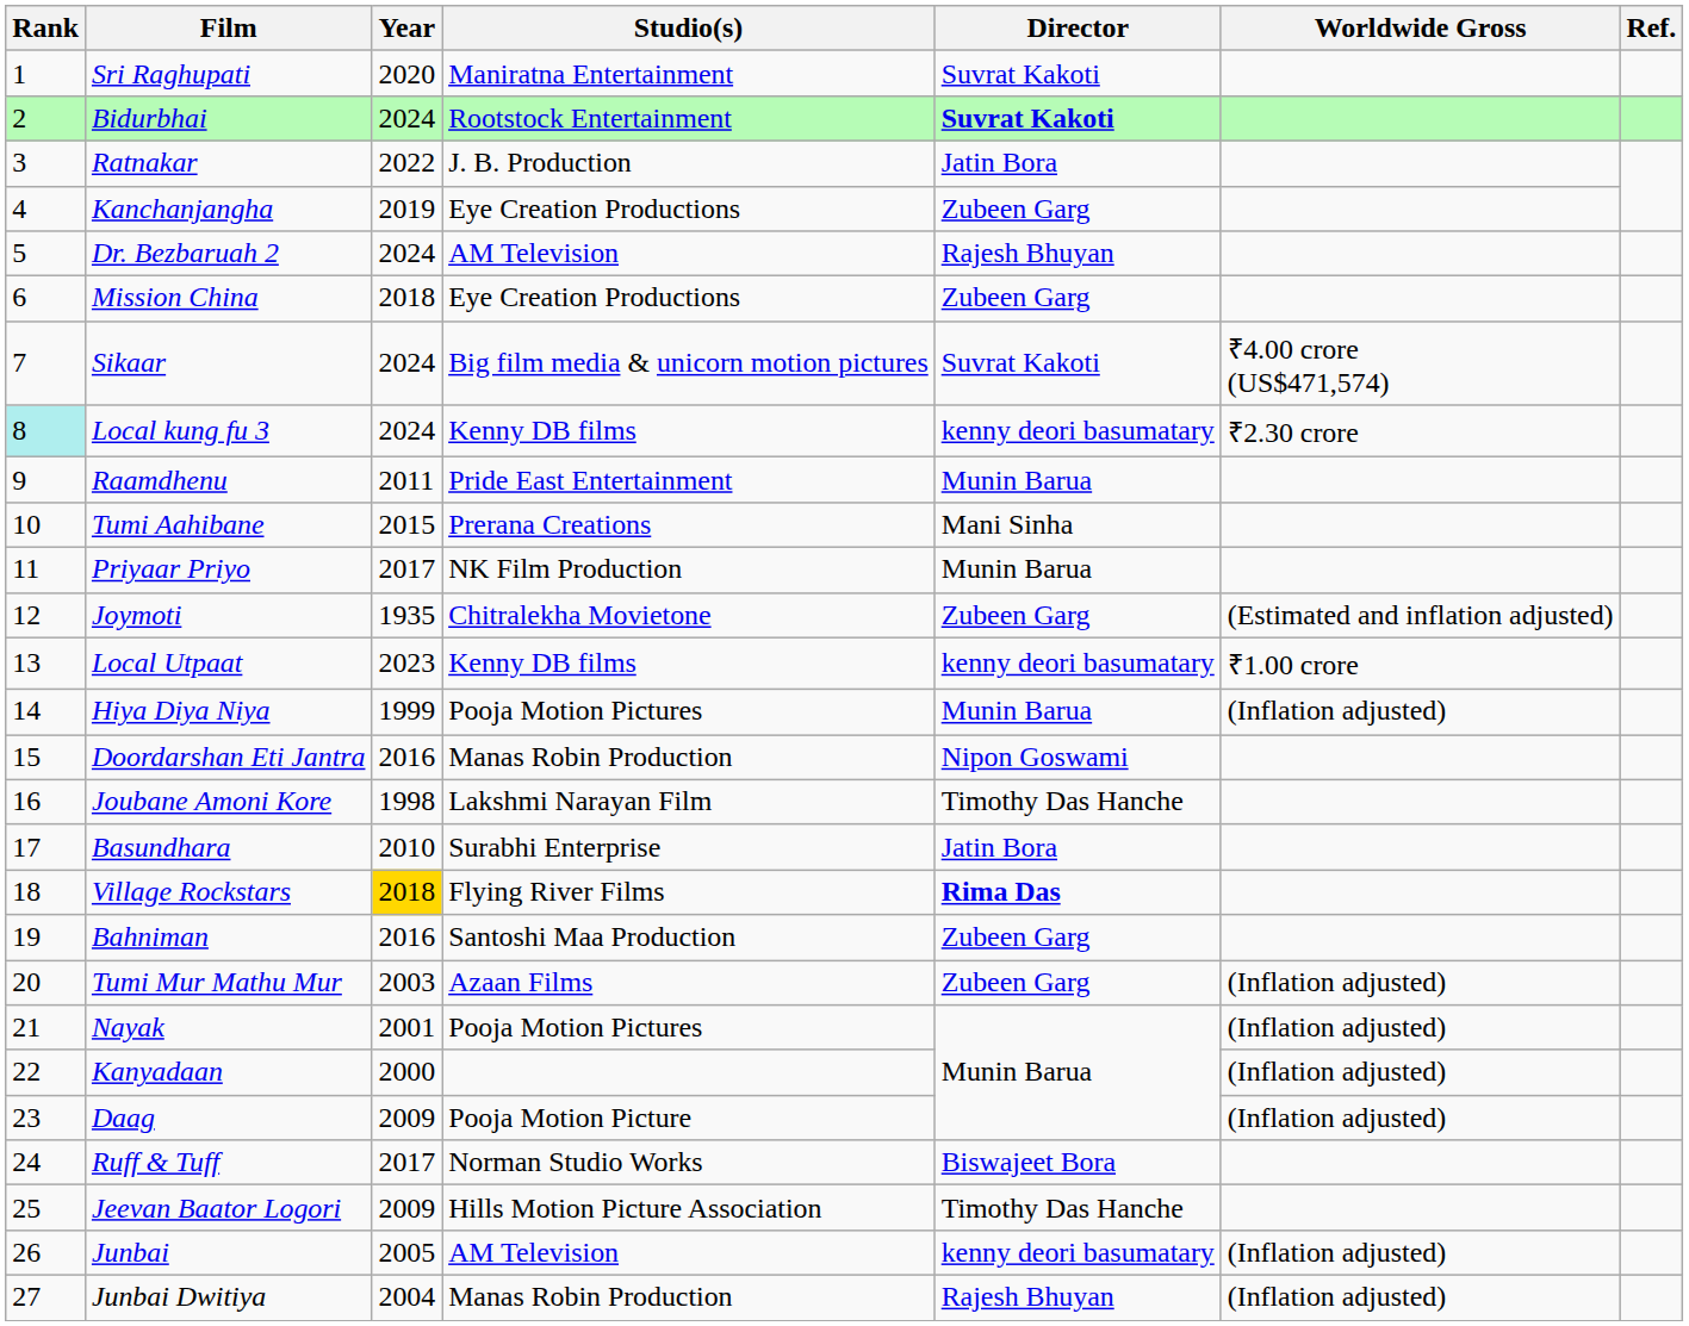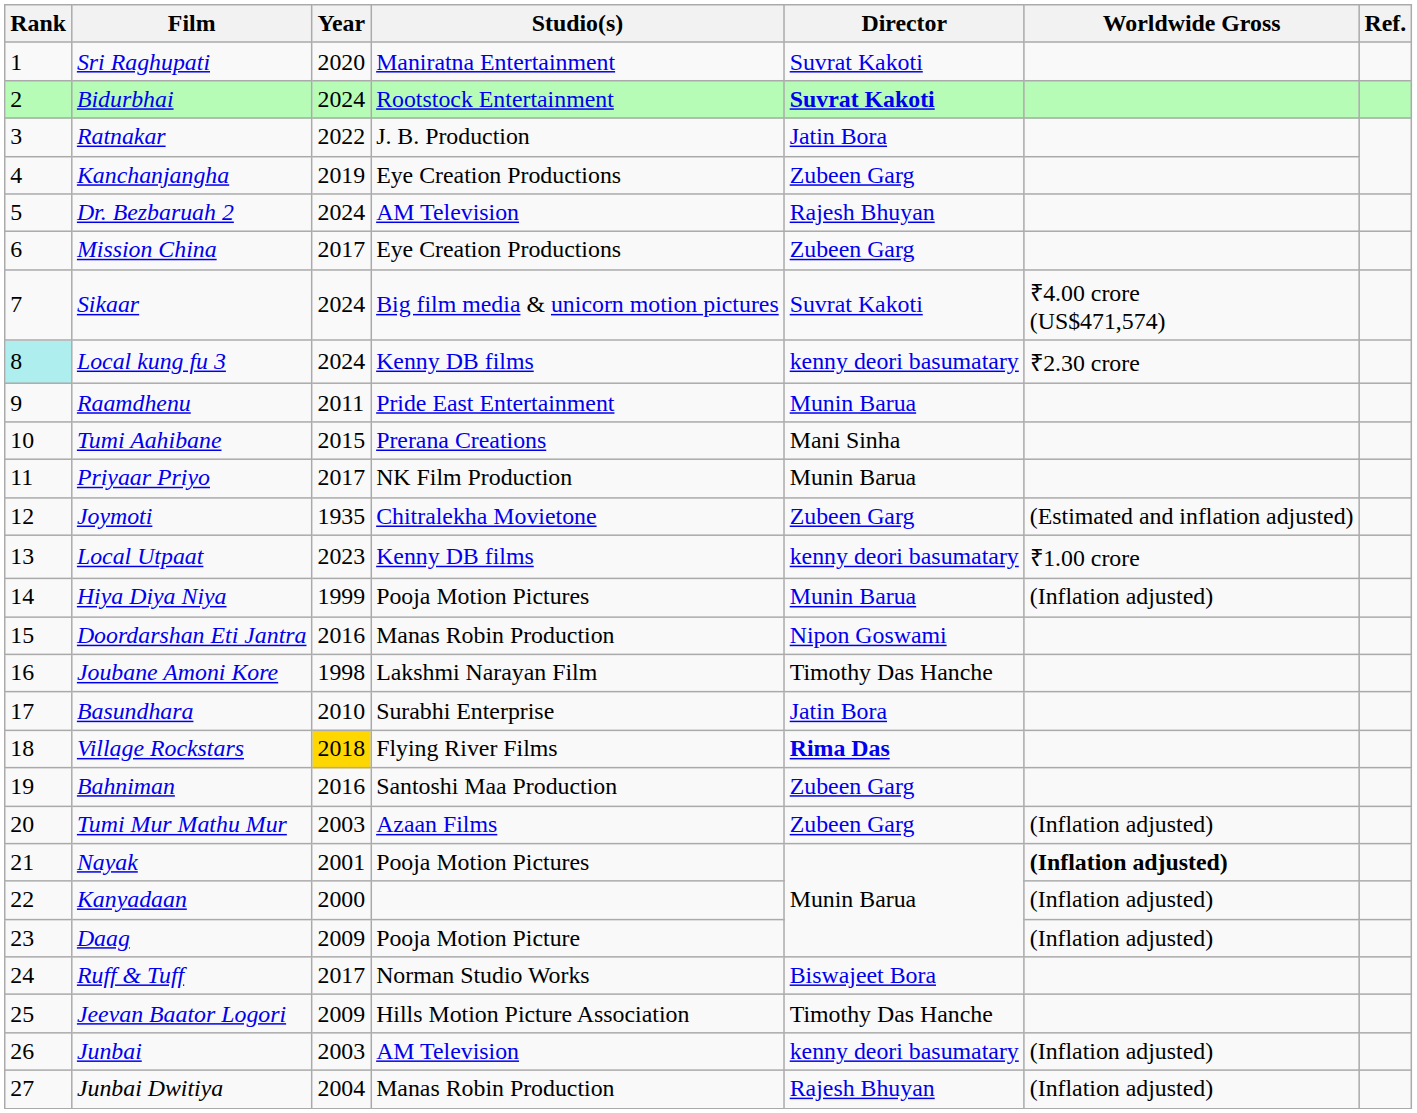 <table class="wikitable">
 <tr>
 <th>Rank</th>
 <th>Film</th>
 <th>Year</th>
 <th>Studio(s)</th>
 <th>Director</th>
 <th>Worldwide Gross</th>
 <th>Ref.</th>
 </tr>
 <tr>
 <td>1</td>
 <td><em><a href='#'>Sri Raghupati</a></em></td>
 <td>2020</td>
 <td><a href='#'>Maniratna Entertainment</a></td>
 <td><a href='#'>Suvrat Kakoti</a></td>
 <td></td>
 <td></td>
 </tr>
 <tr>
 <td style="text-align:left; background:#b6fcb6;">2</td>
 <td style="text-align:left; background:#b6fcb6;"><em><a href='#'>Bidurbhai</a></em></td>
 <td style="text-align:left; background:#b6fcb6;">2024</td>
 <td style="text-align:left; background:#b6fcb6;"><a href='#'>Rootstock Entertainment</a></td>
 <td style="text-align:left; background:#b6fcb6;"><strong><a href='#'>Suvrat Kakoti</a></strong></td>
 <td style="text-align:left; background:#b6fcb6;"></td>
 <td style="text-align:left; background:#b6fcb6;"></td>
 </tr>
 <tr>
 <td>3</td>
 <td><em><a href='#'>Ratnakar</a></em></td>
 <td>2022</td>
 <td>J. B. Production</td>
 <td><a href='#'>Jatin Bora</a></td>
 <td></td>
 <td rowspan="2"></td>
 </tr>
 <tr>
 <td>4</td>
 <td><em><a href='#'>Kanchanjangha</a></em></td>
 <td>2019</td>
 <td>Eye Creation Productions</td>
 <td><a href='#'>Zubeen Garg</a></td>
 <td></td>
 </tr>
 <tr>
 <td>5</td>
 <td><em><a href='#'>Dr. Bezbaruah 2</a></em></td>
 <td>2024</td>
 <td><a href='#'>AM Television</a></td>
 <td><a href='#'>Rajesh Bhuyan</a></td>
 <td></td>
 <td></td>
 </tr>
 <tr>
 <td>6</td>
 <td><em><a href='#'>Mission China</a></em></td>
-<td>2018</td>
+<td>2017</td>
 <td>Eye Creation Productions</td>
 <td><a href='#'>Zubeen Garg</a></td>
 <td></td>
 <td></td>
 </tr>
 <tr>
 <td>7</td>
 <td><em><a href='#'>Sikaar</a></em></td>
 <td>2024</td>
 <td><a href='#'>Big film media</a> & <a href='#'>unicorn motion pictures</a></td>
 <td><a href='#'>Suvrat Kakoti</a></td>
 <td>₹4.00 crore<br>(US$471,574)</td>
 <td></td>
 </tr>
 <tr>
 <td style="background: paleturquoise;">8</td>
 <td><em><a href='#'>Local kung fu 3</a></em></td>
 <td>2024</td>
 <td><a href='#'>Kenny DB films</a></td>
 <td><a href='#'>kenny deori basumatary</a></td>
 <td>₹2.30 crore</td>
 <td></td>
 </tr>
 <tr>
 <td>9</td>
 <td><em><a href='#'>Raamdhenu</a></em></td>
 <td>2011</td>
 <td><a href='#'>Pride East Entertainment</a></td>
 <td><a href='#'>Munin Barua</a></td>
 <td></td>
 <td></td>
 </tr>
 <tr>
 <td>10</td>
 <td><em><a href='#'>Tumi Aahibane</a></em></td>
 <td>2015</td>
 <td><a href='#'>Prerana Creations</a></td>
 <td>Mani Sinha</td>
 <td></td>
 <td></td>
 </tr>
 <tr>
 <td>11</td>
 <td><em><a href='#'>Priyaar Priyo</a></em></td>
 <td>2017</td>
 <td>NK Film Production</td>
 <td>Munin Barua</td>
 <td></td>
 <td></td>
 </tr>
 <tr>
 <td>12</td>
 <td><em><a href='#'>Joymoti</a></em></td>
 <td>1935</td>
 <td><a href='#'>Chitralekha Movietone</a></td>
 <td><a href='#'>Zubeen Garg</a></td>
 <td> (Estimated and inflation adjusted)</td>
 <td></td>
 </tr>
 <tr>
 <td>13</td>
 <td><em><a href='#'>Local Utpaat</a></em></td>
 <td>2023</td>
 <td><a href='#'>Kenny DB films</a></td>
 <td><a href='#'>kenny deori basumatary</a></td>
 <td>₹1.00 crore</td>
 <td></td>
 </tr>
 <tr>
 <td>14</td>
 <td><em><a href='#'>Hiya Diya Niya</a></em></td>
 <td>1999</td>
 <td>Pooja Motion Pictures</td>
 <td><a href='#'>Munin Barua</a></td>
 <td> (Inflation adjusted)</td>
 <td></td>
 </tr>
 <tr>
 <td>15</td>
 <td><em><a href='#'>Doordarshan Eti Jantra</a></em></td>
 <td>2016</td>
 <td>Manas Robin Production</td>
 <td><a href='#'>Nipon Goswami</a></td>
 <td></td>
 <td></td>
 </tr>
 <tr>
 <td>16</td>
 <td><em><a href='#'>Joubane Amoni Kore</a></em></td>
 <td>1998</td>
 <td>Lakshmi Narayan Film</td>
 <td>Timothy Das Hanche</td>
 <td></td>
 <td></td>
 </tr>
 <tr>
 <td>17</td>
 <td><em><a href='#'>Basundhara</a></em></td>
 <td>2010</td>
 <td>Surabhi Enterprise</td>
 <td><a href='#'>Jatin Bora</a></td>
 <td></td>
 <td></td>
 </tr>
 <tr>
 <td>18</td>
 <td><em><a href='#'>Village Rockstars</a></em></td>
 <td style="background: gold;">2018</td>
 <td>Flying River Films</td>
 <td><strong><a href='#'>Rima Das</a></strong></td>
 <td></td>
 <td></td>
 </tr>
 <tr>
 <td>19</td>
 <td><em><a href='#'>Bahniman</a></em></td>
 <td>2016</td>
 <td>Santoshi Maa Production</td>
 <td><a href='#'>Zubeen Garg</a></td>
 <td></td>
 <td></td>
 </tr>
 <tr>
 <td>20</td>
 <td><em><a href='#'>Tumi Mur Mathu Mur</a></em></td>
 <td>2003</td>
 <td><a href='#'>Azaan Films</a></td>
 <td><a href='#'>Zubeen Garg</a></td>
 <td> (Inflation adjusted)</td>
 <td></td>
 </tr>
 <tr>
 <td>21</td>
 <td><em><a href='#'>Nayak</a></em></td>
 <td>2001</td>
 <td>Pooja Motion Pictures</td>
 <td rowspan="3">Munin Barua</td>
-<td> (Inflation adjusted)</td>
+<td><strong> (Inflation adjusted)</strong></td>
 <td></td>
 </tr>
 <tr>
 <td>22</td>
 <td><em><a href='#'>Kanyadaan</a></em></td>
 <td>2000</td>
 <td></td>
 <td> (Inflation adjusted)</td>
 <td></td>
 </tr>
 <tr>
 <td>23</td>
 <td><em><a href='#'>Daag</a></em></td>
 <td>2009</td>
 <td>Pooja Motion Picture</td>
 <td> (Inflation adjusted)</td>
 <td></td>
 </tr>
 <tr>
 <td>24</td>
 <td><em><a href='#'>Ruff & Tuff</a></em></td>
 <td>2017</td>
 <td>Norman Studio Works</td>
 <td><a href='#'>Biswajeet Bora</a></td>
 <td></td>
 <td></td>
 </tr>
 <tr>
 <td>25</td>
 <td><em><a href='#'>Jeevan Baator Logori</a></em></td>
 <td>2009</td>
 <td>Hills Motion Picture Association</td>
 <td>Timothy Das Hanche</td>
 <td></td>
 <td></td>
 </tr>
 <tr>
 <td>26</td>
 <td><em><a href='#'>Junbai</a></em></td>
-<td>2005</td>
+<td>2003</td>
 <td><a href='#'>AM Television</a></td>
 <td><a href='#'>kenny deori basumatary</a></td>
 <td> (Inflation adjusted)</td>
 <td></td>
 </tr>
 <tr>
 <td>27</td>
 <td><em>Junbai Dwitiya</em></td>
 <td>2004</td>
 <td>Manas Robin Production</td>
 <td><a href='#'>Rajesh Bhuyan</a></td>
 <td> (Inflation adjusted)</td>
 <td></td>
 </tr>
 <tr>
 </tr>
 </table>
